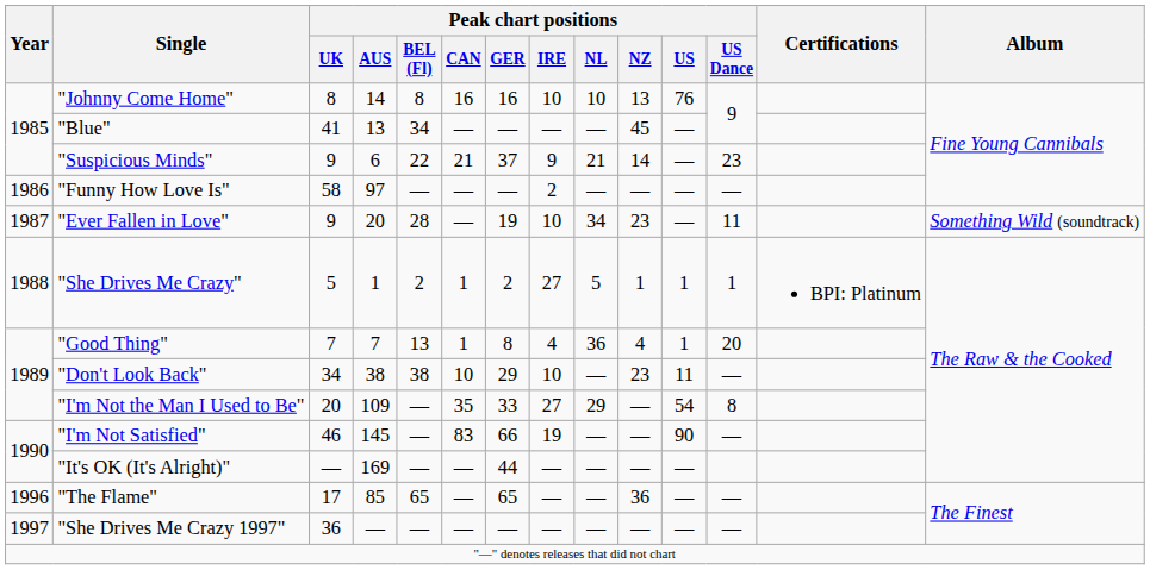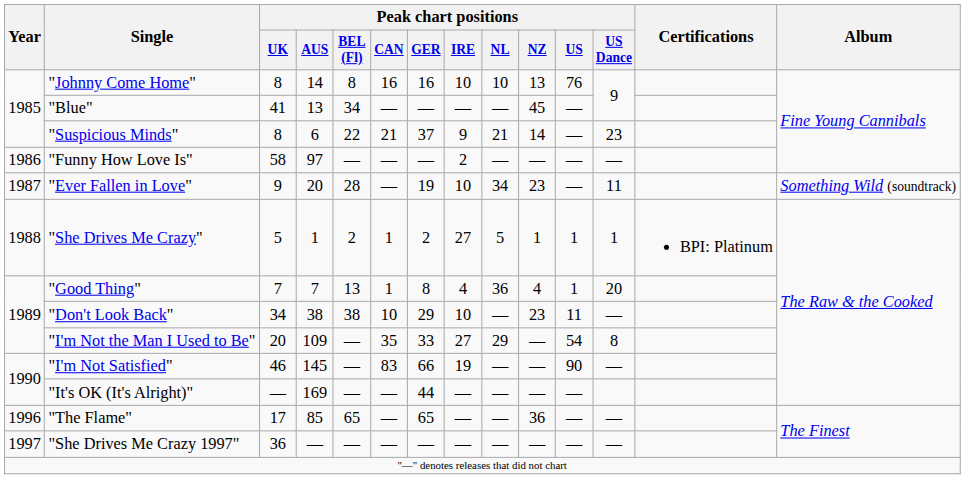 <table class="wikitable" style="text-align:center;">
 <tr>
 <th rowspan="2">Year</th>
 <th rowspan="2">Single</th>
 <th colspan="10">Peak chart positions</th>
 <th rowspan="2">Certifications</th>
 <th rowspan="2">Album</th>
 </tr>
 <tr style="font-size:smaller;">
 <th style="width:30px;"><a href='#'>UK</a><br></th>
 <th style="width:30px;"><a href='#'>AUS</a><br></th>
 <th style="width:30px;"><a href='#'>BEL<br>(Fl)</a><br></th>
 <th style="width:30px;"><a href='#'>CAN</a><br></th>
 <th style="width:30px;"><a href='#'>GER</a><br></th>
 <th style="width:30px;"><a href='#'>IRE</a><br></th>
 <th style="width:30px;"><a href='#'>NL</a><br></th>
 <th style="width:30px;"><a href='#'>NZ</a><br></th>
 <th style="width:30px;"><a href='#'>US</a><br></th>
 <th style="width:30px;"><a href='#'>US<br>Dance</a><br></th>
 </tr>
 <tr>
 <td rowspan="3">1985</td>
 <td style="text-align:left;">"<a href='#'>Johnny Come Home</a>"</td>
 <td>8</td>
 <td>14</td>
 <td>8</td>
 <td>16</td>
 <td>16</td>
 <td>10</td>
 <td>10</td>
 <td>13</td>
 <td>76</td>
 <td rowspan="2">9</td>
 <td></td>
 <td style="text-align:left;" rowspan="4"><em><a href='#'>Fine Young Cannibals</a></em></td>
 </tr>
 <tr>
 <td style="text-align:left;">"Blue"</td>
 <td>41</td>
 <td>13</td>
 <td>34</td>
 <td>—</td>
 <td>—</td>
 <td>—</td>
 <td>—</td>
 <td>45</td>
 <td>—</td>
 <td></td>
 </tr>
 <tr>
 <td style="text-align:left;">"<a href='#'>Suspicious Minds</a>"</td>
-<td>9</td>
+<td>8</td>
 <td>6</td>
 <td>22</td>
 <td>21</td>
 <td>37</td>
 <td>9</td>
 <td>21</td>
 <td>14</td>
 <td>—</td>
 <td>23</td>
 <td></td>
 </tr>
 <tr>
 <td>1986</td>
 <td style="text-align:left;">"Funny How Love Is"</td>
 <td>58</td>
 <td>97</td>
 <td>—</td>
 <td>—</td>
 <td>—</td>
 <td>2</td>
 <td>—</td>
 <td>—</td>
 <td>—</td>
 <td>—</td>
 <td></td>
 </tr>
 <tr>
 <td>1987</td>
 <td style="text-align:left;">"<a href='#'>Ever Fallen in Love</a>"</td>
 <td>9</td>
 <td>20</td>
 <td>28</td>
 <td>—</td>
 <td>19</td>
 <td>10</td>
 <td>34</td>
 <td>23</td>
 <td>—</td>
 <td>11</td>
 <td></td>
 <td style="text-align:left;"><em><a href='#'>Something Wild</a></em> <small>(soundtrack)</small></td>
 </tr>
 <tr>
 <td>1988</td>
 <td style="text-align:left;">"<a href='#'>She Drives Me Crazy</a>"</td>
 <td>5</td>
 <td>1</td>
 <td>2</td>
 <td>1</td>
 <td>2</td>
 <td>27</td>
 <td>5</td>
 <td>1</td>
 <td>1</td>
 <td>1</td>
 <td><br><ul><li>BPI: Platinum</li></ul></td>
 <td style="text-align:left;" rowspan="6"><em><a href='#'>The Raw & the Cooked</a></em></td>
 </tr>
 <tr>
 <td rowspan="3">1989</td>
 <td style="text-align:left;">"<a href='#'>Good Thing</a>"</td>
 <td>7</td>
 <td>7</td>
 <td>13</td>
 <td>1</td>
 <td>8</td>
 <td>4</td>
 <td>36</td>
 <td>4</td>
 <td>1</td>
 <td>20</td>
 <td></td>
 </tr>
 <tr>
 <td style="text-align:left;">"<a href='#'>Don't Look Back</a>"</td>
 <td>34</td>
 <td>38</td>
 <td>38</td>
 <td>10</td>
 <td>29</td>
 <td>10</td>
 <td>—</td>
 <td>23</td>
 <td>11</td>
 <td>—</td>
 <td></td>
 </tr>
 <tr>
 <td style="text-align:left;">"<a href='#'>I'm Not the Man I Used to Be</a>"</td>
 <td>20</td>
 <td>109</td>
 <td>—</td>
 <td>35</td>
 <td>33</td>
 <td>27</td>
 <td>29</td>
 <td>—</td>
 <td>54</td>
 <td>8</td>
 <td></td>
 </tr>
 <tr>
 <td rowspan="2">1990</td>
 <td style="text-align:left;">"<a href='#'>I'm Not Satisfied</a>"</td>
 <td>46</td>
 <td>145</td>
 <td>—</td>
 <td>83</td>
 <td>66</td>
 <td>19</td>
 <td>—</td>
 <td>—</td>
 <td>90</td>
 <td>—</td>
 <td></td>
 </tr>
 <tr>
 <td style="text-align:left;">"It's OK (It's Alright)"</td>
 <td>—</td>
 <td>169</td>
 <td>—</td>
 <td>—</td>
 <td>44</td>
 <td>—</td>
 <td>—</td>
 <td>—</td>
 <td>—</td>
 <td></td>
 </tr>
 <tr>
 <td>1996</td>
 <td style="text-align:left;">"The Flame"</td>
 <td>17</td>
 <td>85</td>
 <td>65</td>
 <td>—</td>
 <td>65</td>
 <td>—</td>
 <td>—</td>
 <td>36</td>
 <td>—</td>
 <td>—</td>
 <td></td>
 <td style="text-align:left;" rowspan="2"><em><a href='#'>The Finest</a></em></td>
 </tr>
 <tr>
 <td>1997</td>
 <td style="text-align:left;">"She Drives Me Crazy 1997"</td>
 <td>36</td>
 <td>—</td>
 <td>—</td>
 <td>—</td>
 <td>—</td>
 <td>—</td>
 <td>—</td>
 <td>—</td>
 <td>—</td>
 <td>—</td>
 <td></td>
 </tr>
 <tr>
 <td colspan="14" style="font-size:8pt">"—" denotes releases that did not chart</td>
 </tr>
 </table>
